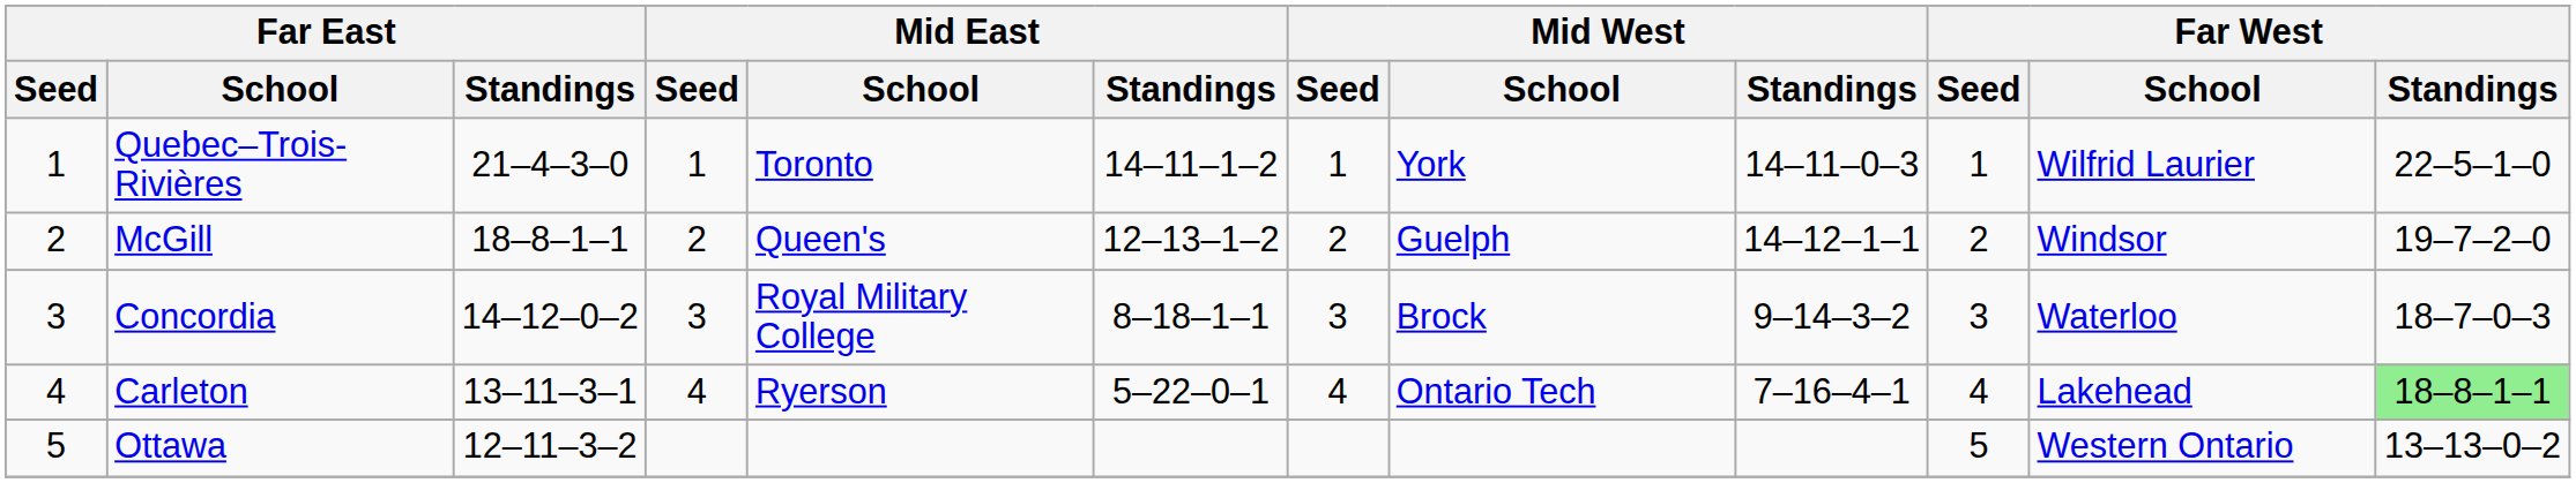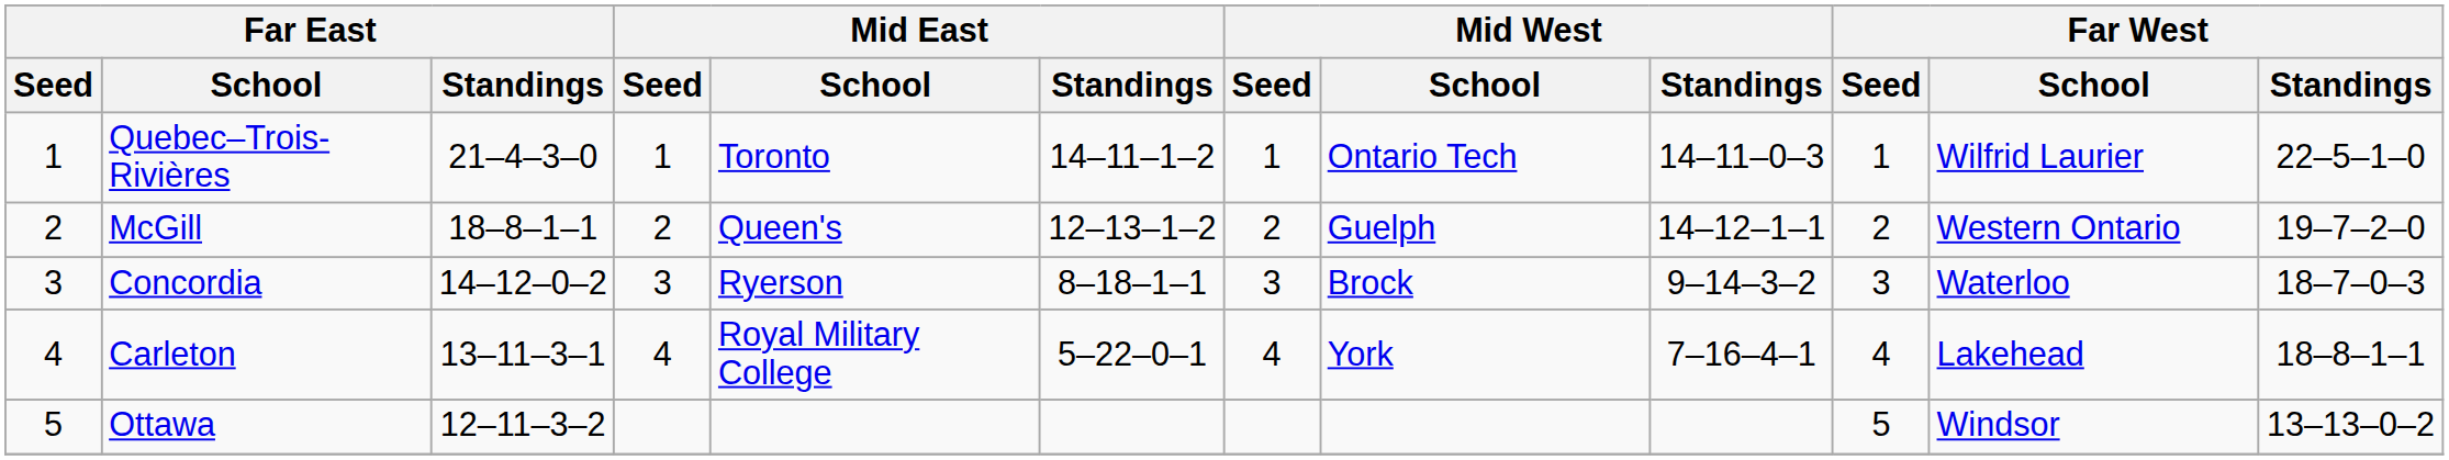 <table class="wikitable">
 <tr>
 <th colspan=3>Far East</th>
 <th colspan=3>Mid East</th>
 <th colspan=3>Mid West</th>
 <th colspan=3>Far West</th>
 </tr>
 <tr>
 <th>Seed</th>
 <th style="width:150px">School</th>
 <th>Standings</th>
 <th>Seed</th>
 <th style="width:150px">School</th>
 <th>Standings</th>
 <th>Seed</th>
 <th style="width:150px">School</th>
 <th>Standings</th>
 <th>Seed</th>
 <th style="width:150px">School</th>
 <th>Standings</th>
 </tr>
 <tr>
 <td align=center>1</td>
 <td><a href='#'>Quebec–Trois-Rivières</a></td>
 <td align=center>21–4–3–0</td>
 <td align=center>1</td>
 <td><a href='#'>Toronto</a></td>
 <td align=center>14–11–1–2</td>
 <td align=center>1</td>
-<td><a href='#'>York</a></td>
+<td><a href='#'>Ontario Tech</a></td>
 <td align=center>14–11–0–3</td>
 <td align=center>1</td>
 <td><a href='#'>Wilfrid Laurier</a></td>
 <td align=center>22–5–1–0</td>
 </tr>
 <tr>
 <td align=center>2</td>
 <td><a href='#'>McGill</a></td>
 <td align=center>18–8–1–1</td>
 <td align=center>2</td>
 <td><a href='#'>Queen's</a></td>
 <td align=center>12–13–1–2</td>
 <td align=center>2</td>
 <td><a href='#'>Guelph</a></td>
 <td align=center>14–12–1–1</td>
 <td align=center>2</td>
-<td><a href='#'>Windsor</a></td>
+<td><a href='#'>Western Ontario</a></td>
 <td align=center>19–7–2–0</td>
 </tr>
 <tr>
 <td align=center>3</td>
 <td><a href='#'>Concordia</a></td>
 <td align=center>14–12–0–2</td>
 <td align=center>3</td>
-<td><a href='#'>Royal Military College</a></td>
+<td><a href='#'>Ryerson</a></td>
 <td align=center>8–18–1–1</td>
 <td align=center>3</td>
 <td><a href='#'>Brock</a></td>
 <td align=center>9–14–3–2</td>
 <td align=center>3</td>
 <td><a href='#'>Waterloo</a></td>
 <td align=center>18–7–0–3</td>
 </tr>
 <tr>
 <td align=center>4</td>
 <td><a href='#'>Carleton</a></td>
 <td align=center>13–11–3–1</td>
 <td align=center>4</td>
-<td><a href='#'>Ryerson</a></td>
+<td><a href='#'>Royal Military College</a></td>
 <td align=center>5–22–0–1</td>
 <td align=center>4</td>
-<td><a href='#'>Ontario Tech</a></td>
+<td><a href='#'>York</a></td>
 <td align=center>7–16–4–1</td>
 <td align=center>4</td>
 <td><a href='#'>Lakehead</a></td>
-<td align=center style="background: lightgreen;">18–8–1–1</td>
+<td align=center>18–8–1–1</td>
 </tr>
 <tr>
 <td align=center>5</td>
 <td><a href='#'>Ottawa</a></td>
 <td align=center>12–11–3–2</td>
 <td></td>
 <td></td>
 <td></td>
 <td></td>
 <td></td>
 <td></td>
 <td align=center>5</td>
-<td><a href='#'>Western Ontario</a></td>
+<td><a href='#'>Windsor</a></td>
 <td align=center>13–13–0–2</td>
 </tr>
 <tr>
 </tr>
 </table>
